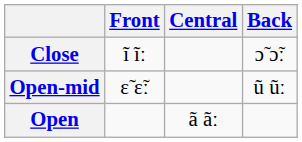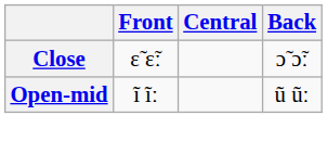 <table class="wikitable" style="text-align:center">
 <tr>
 <th></th>
 <th><a href='#'>Front</a></th>
 <th><a href='#'>Central</a></th>
 <th><a href='#'>Back</a></th>
 </tr>
 <tr>
 <th><a href='#'>Close</a></th>
-<td>ĩ ĩː</td>
+<td>ɛ̃ ɛ̃ː</td>
 <td></td>
 <td>ɔ̃ ɔ̃ː</td>
 </tr>
 <tr>
 <th><a href='#'>Open-mid</a></th>
-<td>ɛ̃ ɛ̃ː</td>
+<td>ĩ ĩː</td>
 <td></td>
 <td>ũ ũː</td>
 </tr>
-<tr>
-<th><a href='#'>Open</a></th>
-<td></td>
-<td>ã ãː</td>
-<td></td>
-</tr>
 </table>
